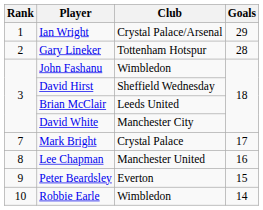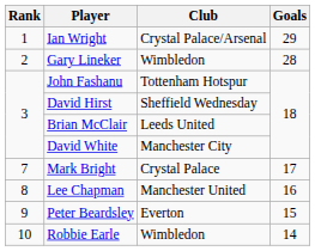 <table class="wikitable" style="text-align:center">
 <tr>
 <th>Rank</th>
 <th>Player</th>
 <th>Club</th>
 <th>Goals</th>
 </tr>
 <tr>
 <td>1</td>
 <td align="left"> <a href='#'>Ian Wright</a></td>
 <td align="left">Crystal Palace/Arsenal</td>
 <td>29</td>
 </tr>
 <tr>
 <td>2</td>
 <td align="left"> <a href='#'>Gary Lineker</a></td>
-<td align="left">Tottenham Hotspur</td>
+<td align="left">Wimbledon</td>
 <td>28</td>
 </tr>
 <tr>
 <td rowspan="4">3</td>
 <td align="left"> <a href='#'>John Fashanu</a></td>
-<td align="left">Wimbledon</td>
+<td align="left">Tottenham Hotspur</td>
 <td rowspan="4">18</td>
 </tr>
 <tr>
 <td align="left"> <a href='#'>David Hirst</a></td>
 <td align="left">Sheffield Wednesday</td>
 </tr>
 <tr>
 <td align="left"> <a href='#'>Brian McClair</a></td>
 <td align="left">Leeds United</td>
 </tr>
 <tr>
 <td align="left"> <a href='#'>David White</a></td>
 <td align="left">Manchester City</td>
 </tr>
 <tr>
 <td>7</td>
 <td align="left"> <a href='#'>Mark Bright</a></td>
 <td align="left">Crystal Palace</td>
 <td>17</td>
 </tr>
 <tr>
 <td>8</td>
 <td align="left"> <a href='#'>Lee Chapman</a></td>
 <td align="left">Manchester United</td>
 <td>16</td>
 </tr>
 <tr>
 <td>9</td>
 <td align="left"> <a href='#'>Peter Beardsley</a></td>
 <td align="left">Everton</td>
 <td>15</td>
 </tr>
 <tr>
 <td>10</td>
 <td align="left"> <a href='#'>Robbie Earle</a></td>
 <td align="left">Wimbledon</td>
 <td rowspan="4">14</td>
 </tr>
 </table>
